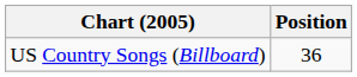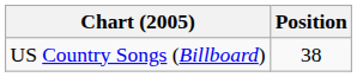 <table class="wikitable sortable">
 <tr>
 <th scope="col">Chart (2005)</th>
 <th scope="col">Position</th>
 </tr>
 <tr>
 <td>US <a href='#'>Country Songs</a> (<em><a href='#'>Billboard</a></em>)</td>
-<td align="center">36</td>
+<td align="center">38</td>
 </tr>
 </table>
